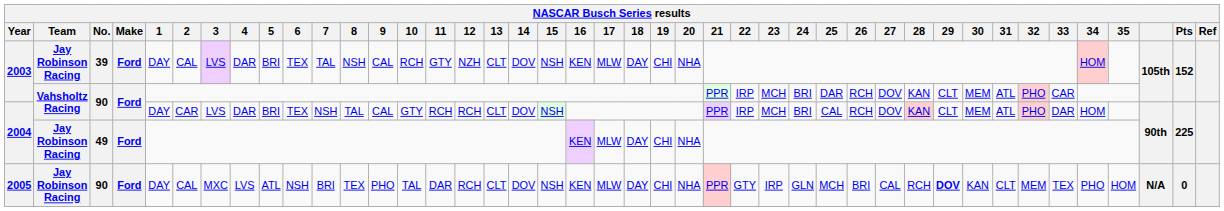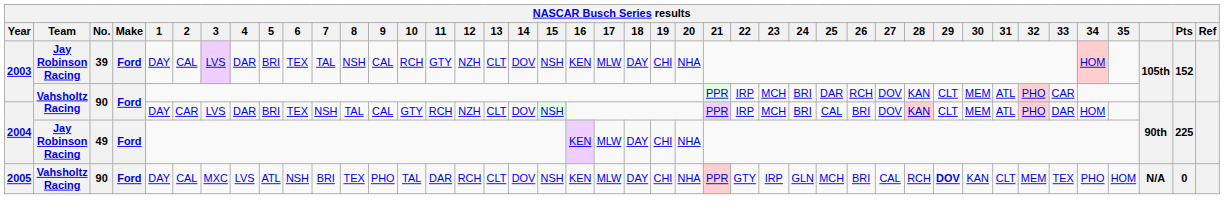 <table class="wikitable" style="text-align:center; font-size:75%">
 <tr>
 <th colspan=42><a href='#'>NASCAR Busch Series</a> results</th>
 </tr>
 <tr>
 <th>Year</th>
 <th>Team</th>
 <th>No.</th>
 <th>Make</th>
 <th>1</th>
 <th>2</th>
 <th>3</th>
 <th>4</th>
 <th>5</th>
 <th>6</th>
 <th>7</th>
 <th>8</th>
 <th>9</th>
 <th>10</th>
 <th>11</th>
 <th>12</th>
 <th>13</th>
 <th>14</th>
 <th>15</th>
 <th>16</th>
 <th>17</th>
 <th>18</th>
 <th>19</th>
 <th>20</th>
 <th>21</th>
 <th>22</th>
 <th>23</th>
 <th>24</th>
 <th>25</th>
 <th>26</th>
 <th>27</th>
 <th>28</th>
 <th>29</th>
 <th>30</th>
 <th>31</th>
 <th>32</th>
 <th>33</th>
 <th>34</th>
 <th>35</th>
 <th></th>
 <th>Pts</th>
 <th>Ref</th>
 </tr>
 <tr>
 <th rowspan=2><a href='#'>2003</a></th>
 <th><a href='#'>Jay Robinson Racing</a></th>
 <th>39</th>
 <th><a href='#'>Ford</a></th>
 <td><a href='#'>DAY</a></td>
 <td><a href='#'>CAL</a></td>
 <td style="background:#EFCFFF;"><a href='#'>LVS</a><br></td>
 <td><a href='#'>DAR</a></td>
 <td><a href='#'>BRI</a></td>
 <td><a href='#'>TEX</a></td>
 <td><a href='#'>TAL</a></td>
 <td><a href='#'>NSH</a></td>
 <td><a href='#'>CAL</a></td>
 <td><a href='#'>RCH</a></td>
 <td><a href='#'>GTY</a></td>
 <td><a href='#'>NZH</a></td>
 <td><a href='#'>CLT</a></td>
 <td><a href='#'>DOV</a></td>
 <td><a href='#'>NSH</a></td>
 <td><a href='#'>KEN</a></td>
 <td><a href='#'>MLW</a></td>
 <td><a href='#'>DAY</a></td>
 <td><a href='#'>CHI</a></td>
 <td><a href='#'>NHA</a></td>
 <td colspan=13></td>
 <td style="background:#FFCFCF;"><a href='#'>HOM</a><br></td>
 <td></td>
 <th rowspan=2>105th</th>
 <th rowspan=2>152</th>
 <th rowspan=2></th>
 </tr>
 <tr>
 <th rowspan=2><a href='#'>Vahsholtz Racing</a></th>
 <th rowspan=2>90</th>
 <th rowspan=2><a href='#'>Ford</a></th>
 <td colspan=20></td>
 <td style="background:#DFFFDF;"><a href='#'>PPR</a><br></td>
 <td><a href='#'>IRP</a></td>
 <td><a href='#'>MCH</a></td>
 <td><a href='#'>BRI</a></td>
 <td><a href='#'>DAR</a></td>
 <td><a href='#'>RCH</a></td>
 <td><a href='#'>DOV</a></td>
 <td><a href='#'>KAN</a></td>
 <td><a href='#'>CLT</a></td>
 <td><a href='#'>MEM</a></td>
 <td><a href='#'>ATL</a></td>
 <td style="background:#FFCFCF;"><a href='#'>PHO</a><br></td>
 <td><a href='#'>CAR</a></td>
 <td colspan=2></td>
 </tr>
 <tr>
 <th rowspan=2><a href='#'>2004</a></th>
 <td><a href='#'>DAY</a></td>
 <td><a href='#'>CAR</a></td>
 <td><a href='#'>LVS</a></td>
 <td><a href='#'>DAR</a></td>
 <td><a href='#'>BRI</a></td>
 <td><a href='#'>TEX</a></td>
 <td><a href='#'>NSH</a></td>
 <td><a href='#'>TAL</a></td>
 <td><a href='#'>CAL</a></td>
 <td><a href='#'>GTY</a></td>
 <td><a href='#'>RCH</a></td>
-<td><a href='#'>RCH</a></td>
+<td><a href='#'>NZH</a></td>
 <td><a href='#'>CLT</a></td>
 <td><a href='#'>DOV</a></td>
 <td style="background:#DFFFDF;"><a href='#'>NSH</a><br></td>
 <td colspan=5></td>
 <td style="background:#EFCFFF;"><a href='#'>PPR</a><br></td>
 <td><a href='#'>IRP</a></td>
 <td><a href='#'>MCH</a></td>
 <td><a href='#'>BRI</a></td>
 <td><a href='#'>CAL</a></td>
-<td><a href='#'>RCH</a></td>
+<td><a href='#'>BRI</a></td>
 <td><a href='#'>DOV</a></td>
 <td style="background:#FFCFCF;"><a href='#'>KAN</a><br></td>
 <td><a href='#'>CLT</a></td>
 <td><a href='#'>MEM</a></td>
 <td><a href='#'>ATL</a></td>
 <td style="background:#FFCFCF;"><a href='#'>PHO</a><br></td>
 <td><a href='#'>DAR</a></td>
 <td><a href='#'>HOM</a></td>
 <td></td>
 <th rowspan=2>90th</th>
 <th rowspan=2>225</th>
 <th rowspan=2></th>
 </tr>
 <tr>
 <th><a href='#'>Jay Robinson Racing</a></th>
 <th>49</th>
 <th><a href='#'>Ford</a></th>
 <td colspan=15></td>
 <td style="background:#EFCFFF;"><a href='#'>KEN</a><br></td>
 <td><a href='#'>MLW</a></td>
 <td><a href='#'>DAY</a></td>
 <td><a href='#'>CHI</a></td>
 <td><a href='#'>NHA</a></td>
 <td colspan=15></td>
 </tr>
 <tr>
 <th><a href='#'>2005</a></th>
-<th><a href='#'>Jay Robinson Racing</a></th>
+<th><a href='#'>Vahsholtz Racing</a></th>
 <th>90</th>
 <th><a href='#'>Ford</a></th>
 <td><a href='#'>DAY</a></td>
 <td><a href='#'>CAL</a></td>
 <td><a href='#'>MXC</a></td>
 <td><a href='#'>LVS</a></td>
 <td><a href='#'>ATL</a></td>
 <td><a href='#'>NSH</a></td>
 <td><a href='#'>BRI</a></td>
 <td><a href='#'>TEX</a></td>
 <td><a href='#'>PHO</a></td>
 <td><a href='#'>TAL</a></td>
 <td><a href='#'>DAR</a></td>
 <td><a href='#'>RCH</a></td>
 <td><a href='#'>CLT</a></td>
 <td><a href='#'>DOV</a></td>
 <td><a href='#'>NSH</a></td>
 <td><a href='#'>KEN</a></td>
 <td><a href='#'>MLW</a></td>
 <td><a href='#'>DAY</a></td>
 <td><a href='#'>CHI</a></td>
 <td><a href='#'>NHA</a></td>
 <td style="background:#FFCFCF;"><a href='#'>PPR</a><br></td>
 <td><a href='#'>GTY</a></td>
 <td><a href='#'>IRP</a></td>
 <td><a href='#'>GLN</a></td>
 <td><a href='#'>MCH</a></td>
 <td><a href='#'>BRI</a></td>
 <td><a href='#'>CAL</a></td>
 <td><a href='#'>RCH</a></td>
 <td><strong><a href='#'>DOV</a></strong></td>
 <td><a href='#'>KAN</a></td>
 <td><a href='#'>CLT</a></td>
 <td><a href='#'>MEM</a></td>
 <td><a href='#'>TEX</a></td>
 <td><a href='#'>PHO</a></td>
 <td><a href='#'>HOM</a></td>
 <th>N/A</th>
 <th>0</th>
 <th></th>
 </tr>
 </table>
